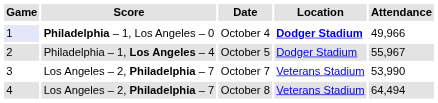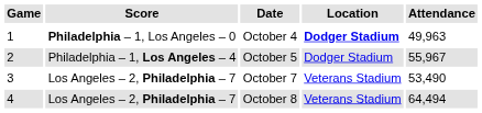 <table border="0" cellspacing="3" cellpadding="3">
 <tr style="background: #e3e3e3;">
 <th>Game</th>
 <th>Score</th>
 <th>Date</th>
 <th>Location</th>
 <th>Attendance</th>
 </tr>
 <tr style="background: #e3e3e3;">
 </tr>
 <tr>
-<td style="background: lavender;">1</td>
+<td>1</td>
 <td><strong>Philadelphia</strong> – 1, Los Angeles – 0</td>
 <td>October 4</td>
 <td><strong><a href='#'>Dodger Stadium</a></strong></td>
-<td>49,966</td>
+<td>49,963</td>
 </tr>
 <tr style="background: #e3e3e3;">
 <td>2</td>
 <td>Philadelphia – 1, <strong>Los Angeles</strong> – 4</td>
 <td>October 5</td>
 <td><a href='#'>Dodger Stadium</a></td>
 <td>55,967</td>
 </tr>
 <tr>
 <td>3</td>
 <td>Los Angeles – 2, <strong>Philadelphia</strong> – 7</td>
 <td>October 7</td>
 <td><a href='#'>Veterans Stadium</a></td>
-<td>53,990</td>
+<td>53,490</td>
 </tr>
 <tr style="background: #e3e3e3;">
 <td>4</td>
 <td>Los Angeles – 2, <strong>Philadelphia</strong> – 7</td>
 <td>October 8</td>
 <td><a href='#'>Veterans Stadium</a></td>
 <td>64,494</td>
 </tr>
 </table>
